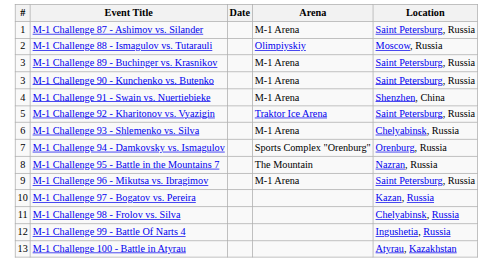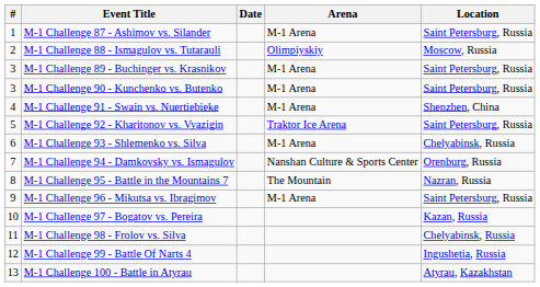 <table class="sortable wikitable succession-box" style="margin:1.0em auto; font-size:90%;">
 <tr>
 <th scope="col">#</th>
 <th scope="col">Event Title</th>
 <th scope="col">Date</th>
 <th scope="col">Arena</th>
 <th scope="col">Location</th>
 </tr>
 <tr>
 <td align=center>1</td>
 <td><a href='#'>M-1 Challenge 87 - Ashimov vs. Silander</a></td>
 <td></td>
 <td>M-1 Arena</td>
 <td><a href='#'>Saint Petersburg</a>, Russia</td>
 </tr>
 <tr>
 <td align=center>2</td>
 <td><a href='#'>M-1 Challenge 88 - Ismagulov vs. Tutarauli</a></td>
 <td></td>
 <td><a href='#'>Olimpiyskiy</a></td>
 <td><a href='#'>Moscow</a>, Russia</td>
 </tr>
 <tr>
 <td align=center>3</td>
 <td><a href='#'>M-1 Challenge 89 - Buchinger vs. Krasnikov</a></td>
 <td></td>
 <td>M-1 Arena</td>
 <td><a href='#'>Saint Petersburg</a>, Russia</td>
 </tr>
 <tr>
 <td align=center>3</td>
 <td><a href='#'>M-1 Challenge 90 - Kunchenko vs. Butenko</a></td>
 <td></td>
 <td>M-1 Arena</td>
 <td><a href='#'>Saint Petersburg</a>, Russia</td>
 </tr>
 <tr>
 <td align=center>4</td>
 <td><a href='#'>M-1 Challenge 91 - Swain vs. Nuertiebieke</a></td>
 <td></td>
 <td>M-1 Arena</td>
 <td><a href='#'>Shenzhen</a>, China</td>
 </tr>
 <tr>
 <td align=center>5</td>
 <td><a href='#'>M-1 Challenge 92 - Kharitonov vs. Vyazigin</a></td>
 <td></td>
 <td><a href='#'>Traktor Ice Arena</a></td>
 <td><a href='#'>Saint Petersburg</a>, Russia</td>
 </tr>
 <tr>
 <td align=center>6</td>
 <td><a href='#'>M-1 Challenge 93 - Shlemenko vs. Silva</a></td>
 <td></td>
 <td>M-1 Arena</td>
 <td><a href='#'>Chelyabinsk</a>, Russia</td>
 </tr>
 <tr>
 <td align=center>7</td>
 <td><a href='#'>M-1 Challenge 94 - Damkovsky vs. Ismagulov</a></td>
 <td></td>
-<td>Sports Complex "Orenburg"</td>
+<td>Nanshan Culture & Sports Center</td>
 <td><a href='#'>Orenburg</a>, Russia</td>
 </tr>
 <tr>
 <td align=center>8</td>
 <td><a href='#'>M-1 Challenge 95 - Battle in the Mountains 7</a></td>
 <td></td>
 <td>The Mountain</td>
 <td><a href='#'>Nazran</a>, Russia</td>
 </tr>
 <tr>
 <td align=center>9</td>
 <td><a href='#'>M-1 Challenge 96 - Mikutsa vs. Ibragimov</a></td>
 <td></td>
 <td>M-1 Arena</td>
 <td><a href='#'>Saint Petersburg</a>, Russia</td>
 </tr>
 <tr>
 <td align=center>10</td>
 <td><a href='#'>M-1 Challenge 97 - Bogatov vs. Pereira</a></td>
 <td></td>
 <td></td>
 <td><a href='#'>Kazan</a>, <a href='#'>Russia</a></td>
 </tr>
 <tr>
 <td align=center>11</td>
 <td><a href='#'>M-1 Challenge 98 - Frolov vs. Silva</a></td>
 <td></td>
 <td></td>
 <td><a href='#'>Chelyabinsk</a>, <a href='#'>Russia</a></td>
 </tr>
 <tr>
 <td align=center>12</td>
 <td><a href='#'>M-1 Challenge 99 - Battle Of Narts 4</a></td>
 <td></td>
 <td></td>
 <td><a href='#'>Ingushetia</a>, <a href='#'>Russia</a></td>
 </tr>
 <tr>
 <td align=center>13</td>
 <td><a href='#'>M-1 Challenge 100 - Battle in Atyrau</a></td>
 <td></td>
 <td></td>
 <td><a href='#'>Atyrau</a>, <a href='#'>Kazakhstan</a></td>
 </tr>
 </table>
